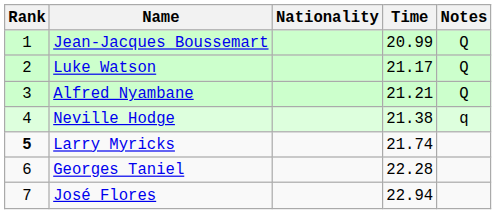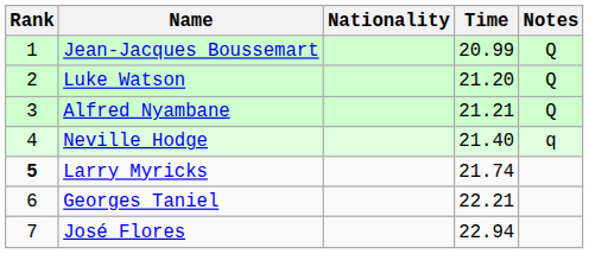 <table class="wikitable sortable" style="text-align:center">
 <tr>
 <th>Rank</th>
 <th>Name</th>
 <th>Nationality</th>
 <th>Time</th>
 <th>Notes</th>
 </tr>
 <tr style="background:#ccffcc;">
 <td align="center">1</td>
 <td align=left><a href='#'>Jean-Jacques Boussemart</a></td>
 <td align=left></td>
 <td align="center">20.99</td>
 <td>Q</td>
 </tr>
 <tr style="background:#ccffcc;">
 <td align="center">2</td>
 <td align=left><a href='#'>Luke Watson</a></td>
 <td align=left></td>
-<td align="center">21.17</td>
+<td align="center">21.20</td>
 <td>Q</td>
 </tr>
 <tr style="background:#ccffcc;">
 <td align="center">3</td>
 <td align=left><a href='#'>Alfred Nyambane</a></td>
 <td align=left></td>
 <td align="center">21.21</td>
 <td>Q</td>
 </tr>
 <tr style="background:#ddffdd;">
 <td align="center">4</td>
 <td align=left><a href='#'>Neville Hodge</a></td>
 <td align=left></td>
-<td align="center">21.38</td>
+<td align="center">21.40</td>
 <td>q</td>
 </tr>
 <tr>
 <td align="center"><strong>5</strong></td>
 <td align=left><a href='#'>Larry Myricks</a></td>
 <td align=left></td>
 <td align="center">21.74</td>
 <td></td>
 </tr>
 <tr>
 <td align="center">6</td>
 <td align=left><a href='#'>Georges Taniel</a></td>
 <td align=left></td>
-<td align="center">22.28</td>
+<td align="center">22.21</td>
 <td></td>
 </tr>
 <tr>
 <td align="center">7</td>
 <td align=left><a href='#'>José Flores</a></td>
 <td align=left></td>
 <td align="center">22.94</td>
 <td></td>
 </tr>
 </table>
